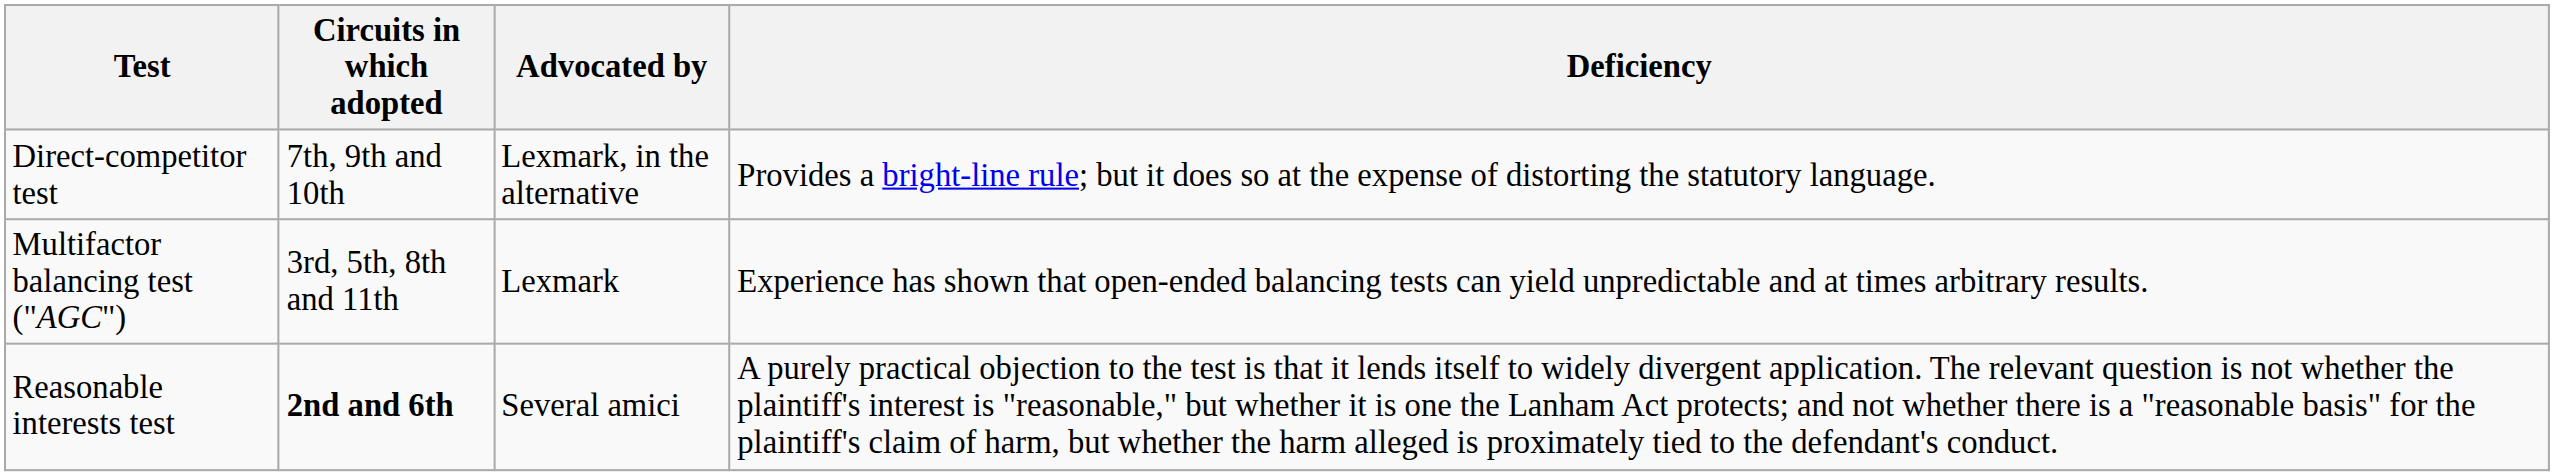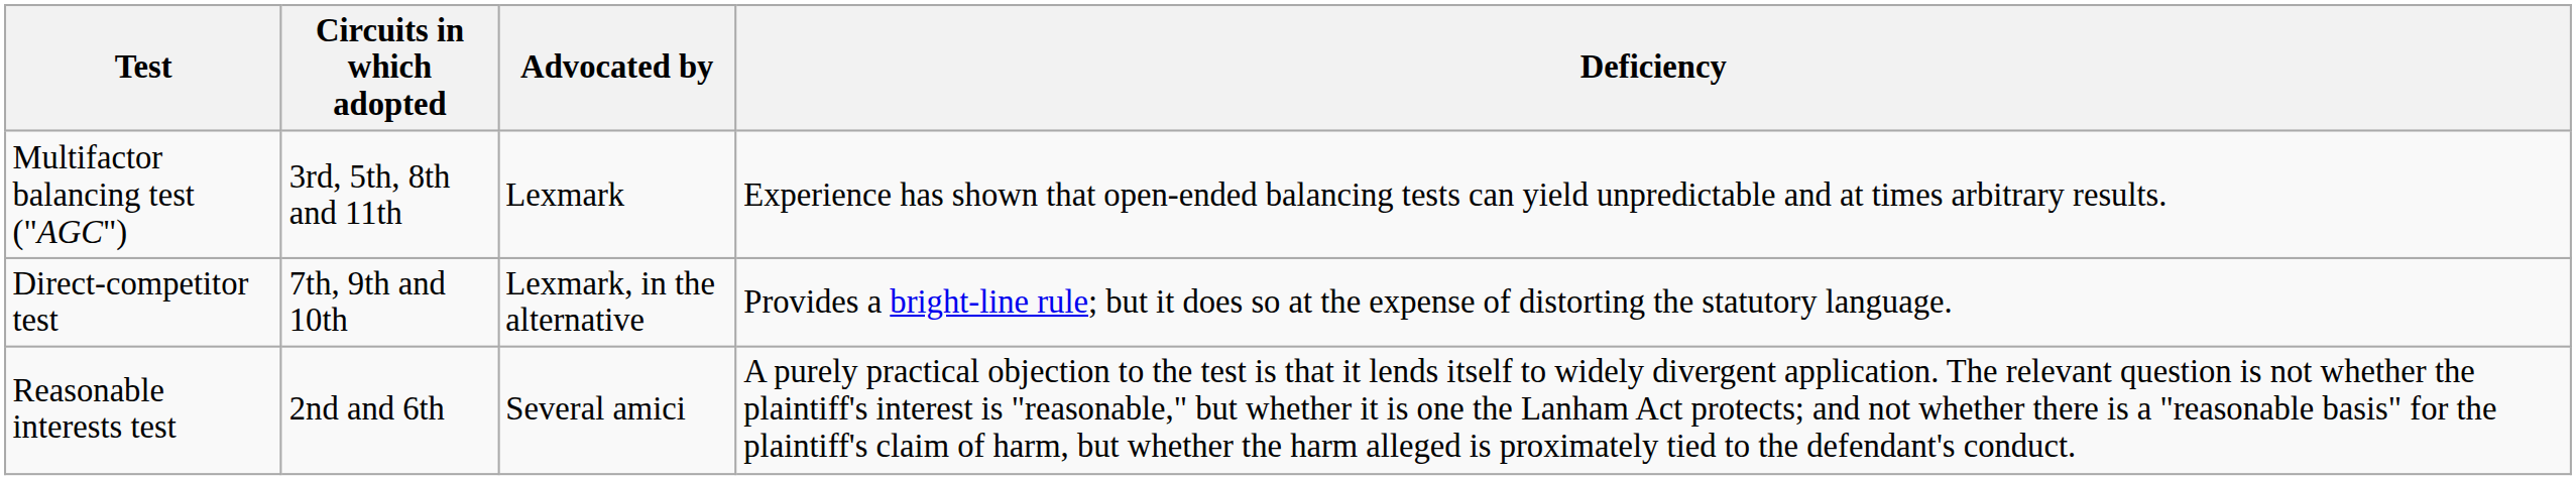 <table class="wikitable">
 <tr>
 <th>Test</th>
 <th>Circuits in which adopted</th>
 <th>Advocated by</th>
 <th>Deficiency</th>
 </tr>
 <tr>
+<td>Multifactor balancing test ("<em>AGC</em>")</td>
+<td>3rd, 5th, 8th and 11th</td>
+<td>Lexmark</td>
+<td>Experience has shown that open-ended balancing tests can yield unpredictable and at times arbitrary results.</td>
+</tr>
+<tr>
 <td>Direct-competitor test</td>
 <td>7th, 9th and 10th</td>
 <td>Lexmark, in the alternative</td>
 <td>Provides a <a href='#'>bright-line rule</a>; but it does so at the expense of distorting the statutory language.</td>
 </tr>
 <tr>
-<td>Multifactor balancing test ("<em>AGC</em>")</td>
-<td>3rd, 5th, 8th and 11th</td>
-<td>Lexmark</td>
-<td>Experience has shown that open-ended balancing tests can yield unpredictable and at times arbitrary results.</td>
-</tr>
-<tr>
 <td>Reasonable interests test</td>
-<td><strong>2nd and 6th</strong></td>
+<td>2nd and 6th</td>
 <td>Several amici</td>
 <td>A purely practical objection to the test is that it lends itself to widely divergent application. The relevant question is not whether the plaintiff's interest is "reasonable," but whether it is one the Lanham Act protects; and not whether there is a "reasonable basis" for the plaintiff's claim of harm, but whether the harm alleged is proximately tied to the defendant's conduct.</td>
 </tr>
 </table>
